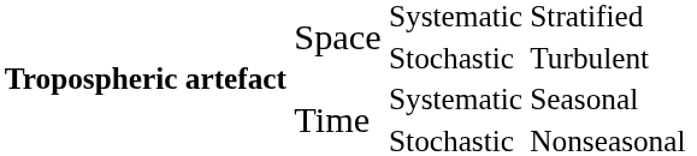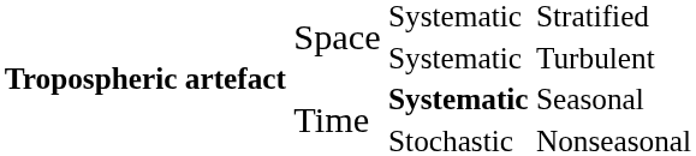 <table>
 <tr>
 <th rowspan="4">Tropospheric artefact</th>
 <td rowspan="2"><big>Space</big></td>
 <td>Systematic</td>
 <td>Stratified</td>
 </tr>
 <tr>
-<td>Stochastic</td>
+<td>Systematic</td>
 <td>Turbulent</td>
 </tr>
 <tr>
 <td rowspan="2"><big>Time</big></td>
-<td>Systematic</td>
+<td><strong>Systematic</strong></td>
 <td>Seasonal</td>
 </tr>
 <tr>
 <td>Stochastic</td>
 <td>Nonseasonal</td>
 </tr>
 </table>
